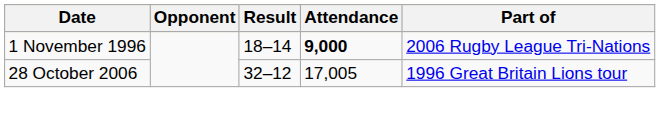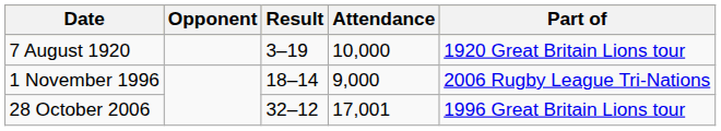 <table class="wikitable">
 <tr style="background:#bdb76b;">
 <th>Date</th>
 <th>Opponent</th>
 <th>Result</th>
 <th>Attendance</th>
 <th>Part of</th>
 </tr>
 <tr>
+<td>7 August 1920</td>
+<td></td>
+<td>3–19</td>
+<td>10,000</td>
+<td><a href='#'>1920 Great Britain Lions tour</a></td>
+</tr>
+<tr>
 <td>1 November 1996</td>
 <td rowspan=2></td>
 <td>18–14</td>
-<td><strong>9,000</strong></td>
+<td>9,000</td>
 <td><a href='#'>2006 Rugby League Tri-Nations</a></td>
 </tr>
 <tr>
 <td>28 October 2006</td>
 <td>32–12</td>
-<td>17,005</td>
+<td>17,001</td>
 <td><a href='#'>1996 Great Britain Lions tour</a></td>
 </tr>
 </table>
